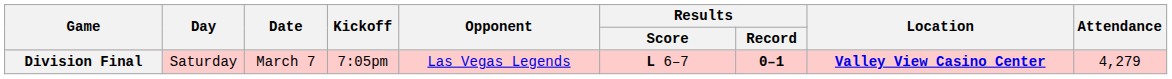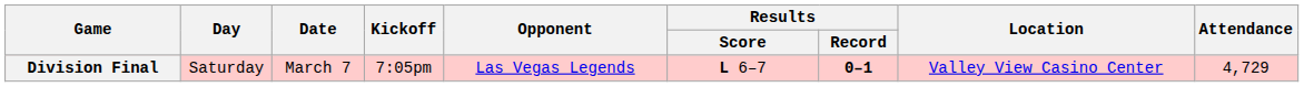 <table class="wikitable">
 <tr>
 <th rowspan="2" width="140">Game</th>
 <th rowspan="2" width="70">Day</th>
 <th rowspan="2" width="70">Date</th>
 <th rowspan="2" width="60">Kickoff</th>
 <th rowspan="2" width="180">Opponent</th>
 <th colspan="2" width="180">Results</th>
 <th rowspan="2" width="240">Location</th>
 <th rowspan="2" width="80">Attendance</th>
 </tr>
 <tr>
 <th width="120">Score</th>
 <th width="60">Record</th>
 </tr>
 <tr style="text-align:center; background:#ffcccc;">
 <th>Division Final</th>
 <td>Saturday</td>
 <td>March 7</td>
 <td>7:05pm</td>
 <td><a href='#'>Las Vegas Legends</a></td>
 <td><strong>L</strong> 6–7</td>
 <td><strong>0–1</strong></td>
-<td><strong><a href='#'>Valley View Casino Center</a></strong></td>
-<td>4,279</td>
+<td><a href='#'>Valley View Casino Center</a></td>
+<td>4,729</td>
 </tr>
 </table>
